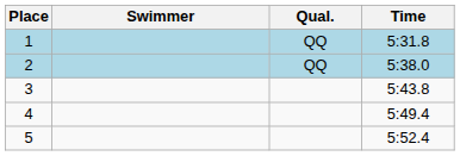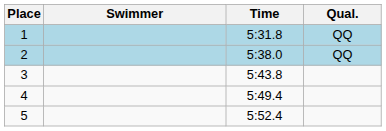 <table class=wikitable style="text-align:center">
 <tr>
 <th>Place</th>
 <th width=220>Swimmer</th>
+<th width=90>Time</th>
 <th width=90>Qual.</th>
-<th width=90>Time</th>
 </tr>
 <tr bgcolor=lightblue>
 <td>1</td>
 <td align=left></td>
+<td>5:31.8</td>
 <td>QQ</td>
-<td>5:31.8</td>
 </tr>
 <tr bgcolor=lightblue>
 <td>2</td>
 <td align=left></td>
+<td>5:38.0</td>
 <td>QQ</td>
-<td>5:38.0</td>
 </tr>
 <tr>
 <td>3</td>
 <td align=left></td>
+<td>5:43.8</td>
 <td></td>
-<td>5:43.8</td>
 </tr>
 <tr>
 <td>4</td>
 <td align=left></td>
+<td>5:49.4</td>
 <td></td>
-<td>5:49.4</td>
 </tr>
 <tr>
 <td>5</td>
 <td align=left></td>
+<td>5:52.4</td>
 <td></td>
-<td>5:52.4</td>
 </tr>
 </table>
